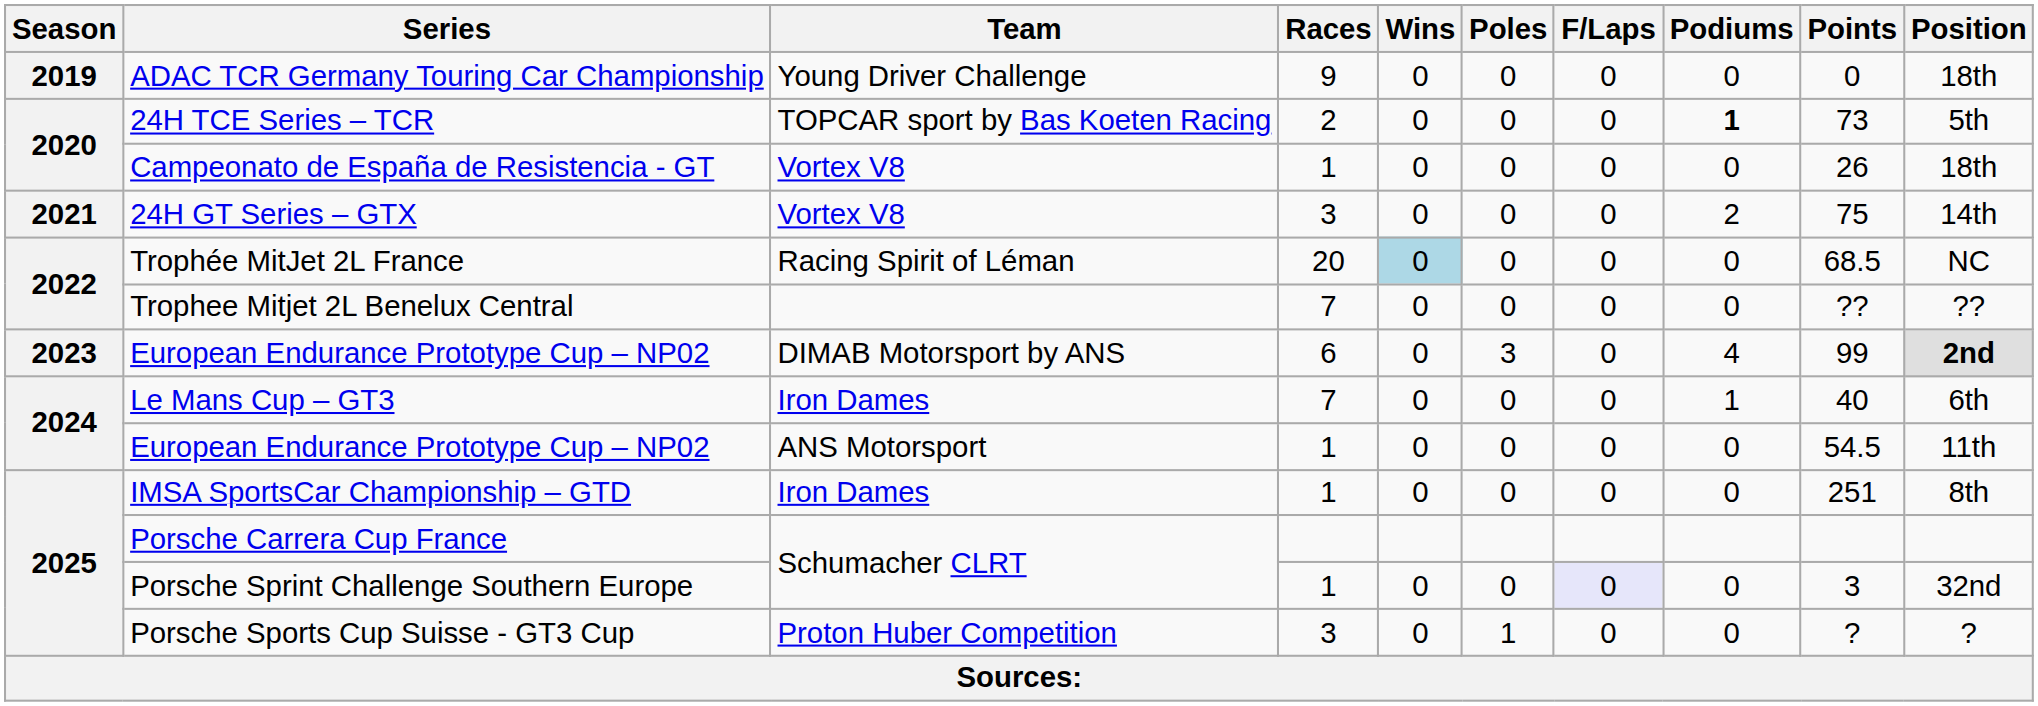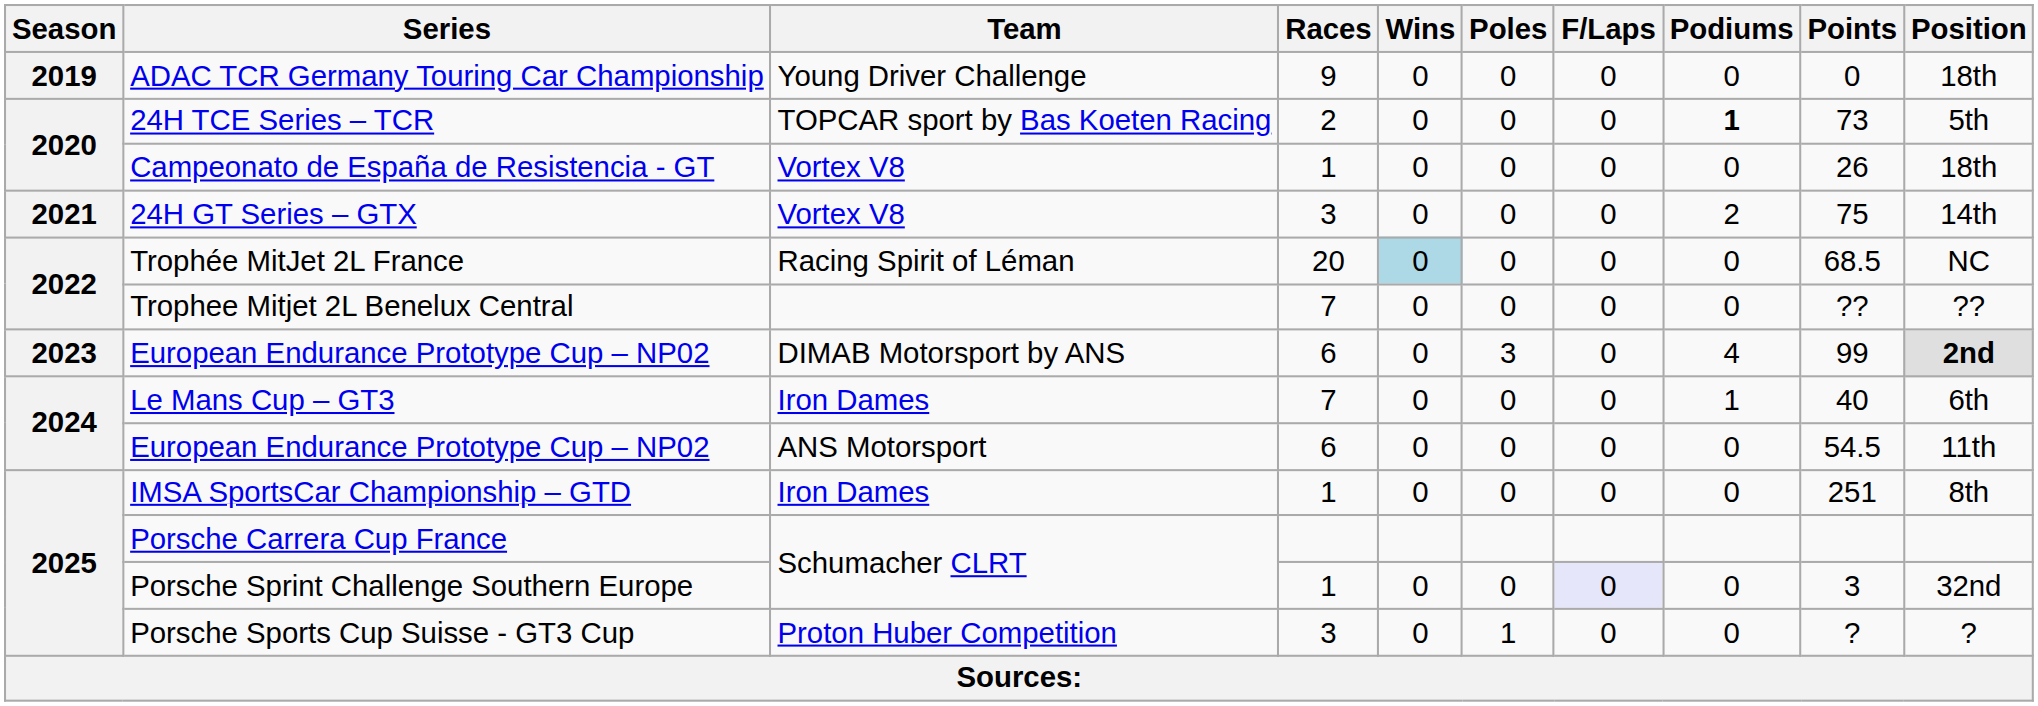 <table class="wikitable" style="font-size: 90%; text-align:center">
 <tr>
 <th>Season</th>
 <th>Series</th>
 <th>Team</th>
 <th>Races</th>
 <th>Wins</th>
 <th>Poles</th>
 <th>F/Laps</th>
 <th>Podiums</th>
 <th>Points</th>
 <th>Position</th>
 </tr>
 <tr>
 <th>2019</th>
 <td align=left><a href='#'>ADAC TCR Germany Touring Car Championship</a></td>
 <td align=left>Young Driver Challenge</td>
 <td>9</td>
 <td>0</td>
 <td>0</td>
 <td>0</td>
 <td>0</td>
 <td>0</td>
 <td>18th</td>
 </tr>
 <tr>
 <th rowspan="2">2020</th>
 <td align=left><a href='#'>24H TCE Series – TCR</a></td>
 <td align=left>TOPCAR sport by <a href='#'>Bas Koeten Racing</a></td>
 <td>2</td>
 <td>0</td>
 <td>0</td>
 <td>0</td>
 <td><strong>1</strong></td>
 <td>73</td>
 <td>5th</td>
 </tr>
 <tr>
 <td align="left"><a href='#'>Campeonato de España de Resistencia - GT</a></td>
 <td align="left"><a href='#'>Vortex V8</a></td>
 <td>1</td>
 <td>0</td>
 <td>0</td>
 <td>0</td>
 <td>0</td>
 <td>26</td>
 <td>18th</td>
 </tr>
 <tr>
 <th>2021</th>
 <td align=left><a href='#'>24H GT Series – GTX</a></td>
 <td align=left><a href='#'>Vortex V8</a></td>
 <td>3</td>
 <td>0</td>
 <td>0</td>
 <td>0</td>
 <td>2</td>
 <td>75</td>
 <td>14th</td>
 </tr>
 <tr>
 <th rowspan="2">2022</th>
 <td align=left>Trophée MitJet 2L France</td>
 <td align=left>Racing Spirit of Léman</td>
 <td>20</td>
 <td style="background: lightblue;">0</td>
 <td>0</td>
 <td>0</td>
 <td>0</td>
 <td>68.5</td>
 <td>NC</td>
 </tr>
 <tr>
 <td align=left>Trophee Mitjet 2L Benelux Central</td>
 <td align=left></td>
 <td>7</td>
 <td>0</td>
 <td>0</td>
 <td>0</td>
 <td>0</td>
 <td>??</td>
 <td>??</td>
 </tr>
 <tr>
 <th>2023</th>
 <td align=left><a href='#'>European Endurance Prototype Cup – NP02</a></td>
 <td align=left>DIMAB Motorsport by ANS</td>
 <td>6</td>
 <td>0</td>
 <td>3</td>
 <td>0</td>
 <td>4</td>
 <td>99</td>
 <td style="background:#dfdfdf"><strong>2nd</strong></td>
 </tr>
 <tr>
 <th rowspan="2">2024</th>
 <td align=left><a href='#'>Le Mans Cup – GT3</a></td>
 <td align=left><a href='#'>Iron Dames</a></td>
 <td>7</td>
 <td>0</td>
 <td>0</td>
 <td>0</td>
 <td>1</td>
 <td>40</td>
 <td>6th</td>
 </tr>
 <tr>
 <td align=left><a href='#'>European Endurance Prototype Cup – NP02</a></td>
 <td align=left>ANS Motorsport</td>
-<td>1</td>
+<td>6</td>
 <td>0</td>
 <td>0</td>
 <td>0</td>
 <td>0</td>
 <td>54.5</td>
 <td>11th</td>
 </tr>
 <tr>
 <th rowspan="4">2025</th>
 <td align=left><a href='#'>IMSA SportsCar Championship – GTD</a></td>
 <td align=left><a href='#'>Iron Dames</a></td>
 <td>1</td>
 <td>0</td>
 <td>0</td>
 <td>0</td>
 <td>0</td>
 <td>251</td>
 <td>8th</td>
 </tr>
 <tr>
 <td align=left><a href='#'>Porsche Carrera Cup France</a></td>
 <td align=left rowspan="2">Schumacher <a href='#'>CLRT</a></td>
 <td></td>
 <td></td>
 <td></td>
 <td></td>
 <td></td>
 <td></td>
 <td></td>
 </tr>
 <tr>
 <td align=left>Porsche Sprint Challenge Southern Europe</td>
 <td>1</td>
 <td>0</td>
 <td>0</td>
 <td style="background: lavender;">0</td>
 <td>0</td>
 <td>3</td>
 <td>32nd</td>
 </tr>
 <tr>
 <td align=left>Porsche Sports Cup Suisse - GT3 Cup</td>
 <td align=left><a href='#'>Proton Huber Competition</a></td>
 <td>3</td>
 <td>0</td>
 <td>1</td>
 <td>0</td>
 <td>0</td>
 <td>?</td>
 <td>?</td>
 </tr>
 <tr>
 <th colspan="10">Sources:</th>
 </tr>
 </table>
